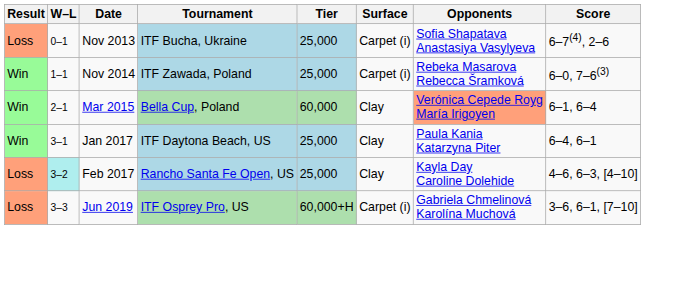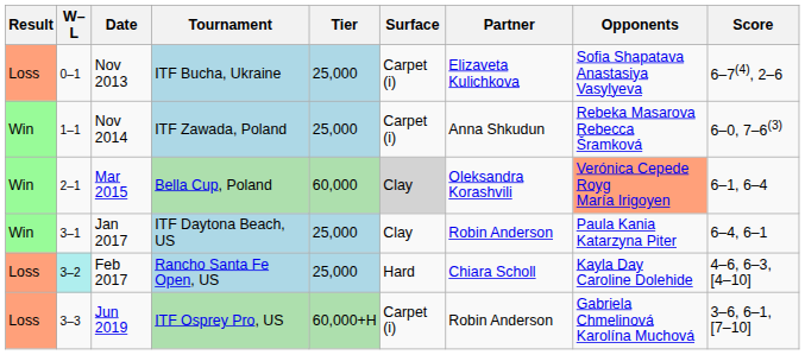 <table class="sortable wikitable">
 <tr>
 <th>Result</th>
 <th class="unsortable">W–L</th>
 <th>Date</th>
 <th>Tournament</th>
 <th>Tier</th>
 <th>Surface</th>
+<th>Partner</th>
 <th>Opponents</th>
 <th class="unsortable">Score</th>
 </tr>
 <tr>
 <td style="background:#ffa07a;">Loss</td>
 <td><small>0–1</small></td>
 <td>Nov 2013</td>
 <td style="background:lightblue;">ITF Bucha, Ukraine</td>
 <td style="background:lightblue;">25,000</td>
 <td>Carpet (i)</td>
+<td> <a href='#'>Elizaveta Kulichkova</a></td>
 <td> <a href='#'>Sofia Shapatava</a> <br>  <a href='#'>Anastasiya Vasylyeva</a></td>
 <td>6–7<sup>(4)</sup>, 2–6</td>
 </tr>
 <tr>
 <td style="background:#98fb98;">Win</td>
 <td><small>1–1</small></td>
 <td>Nov 2014</td>
 <td style="background:lightblue;">ITF Zawada, Poland</td>
 <td style="background:lightblue;">25,000</td>
 <td>Carpet (i)</td>
+<td> Anna Shkudun</td>
 <td> <a href='#'>Rebeka Masarova</a> <br>  <a href='#'>Rebecca Šramková</a></td>
 <td>6–0, 7–6<sup>(3)</sup></td>
 </tr>
 <tr>
 <td style="background:#98fb98;">Win</td>
 <td><small>2–1</small></td>
 <td><a href='#'>Mar 2015</a></td>
 <td style="background:#addfad;"><a href='#'>Bella Cup</a>, Poland</td>
 <td style="background:#addfad;">60,000</td>
-<td>Clay</td>
+<td style="background: lightgrey;">Clay</td>
+<td> <a href='#'>Oleksandra Korashvili</a></td>
 <td style="background: lightsalmon;"> <a href='#'>Verónica Cepede Royg</a> <br>  <a href='#'>María Irigoyen</a></td>
 <td>6–1, 6–4</td>
 </tr>
 <tr>
 <td style="background:#98fb98;">Win</td>
 <td><small>3–1</small></td>
 <td>Jan 2017</td>
 <td style="background:lightblue;">ITF Daytona Beach, US</td>
 <td style="background:lightblue;">25,000</td>
 <td>Clay</td>
+<td> <a href='#'>Robin Anderson</a></td>
 <td> <a href='#'>Paula Kania</a> <br>  <a href='#'>Katarzyna Piter</a></td>
 <td>6–4, 6–1</td>
 </tr>
 <tr>
 <td style="background:#ffa07a;">Loss</td>
 <td style="background: paleturquoise;"><small>3–2</small></td>
 <td>Feb 2017</td>
 <td style="background:lightblue;"><a href='#'>Rancho Santa Fe Open</a>, US</td>
 <td style="background:lightblue;">25,000</td>
-<td>Clay</td>
+<td>Hard</td>
+<td> <a href='#'>Chiara Scholl</a></td>
 <td> <a href='#'>Kayla Day</a> <br>  <a href='#'>Caroline Dolehide</a></td>
 <td>4–6, 6–3, [4–10]</td>
 </tr>
 <tr>
 <td style="background:#ffa07a;">Loss</td>
 <td><small>3–3</small></td>
 <td><a href='#'>Jun 2019</a></td>
 <td style="background:#addfad;"><a href='#'>ITF Osprey Pro</a>, US</td>
 <td style="background:#addfad;">60,000+H</td>
 <td>Carpet (i)</td>
+<td> Robin Anderson</td>
 <td> <a href='#'>Gabriela Chmelinová</a> <br>  <a href='#'>Karolína Muchová</a></td>
 <td>3–6, 6–1, [7–10]</td>
 </tr>
 </table>
